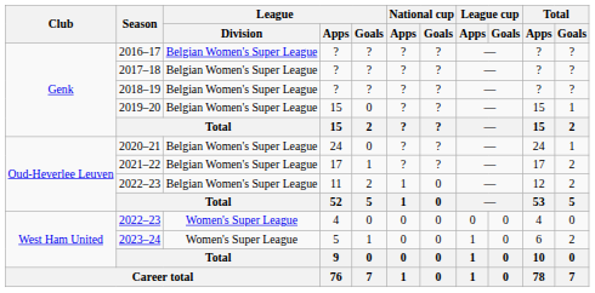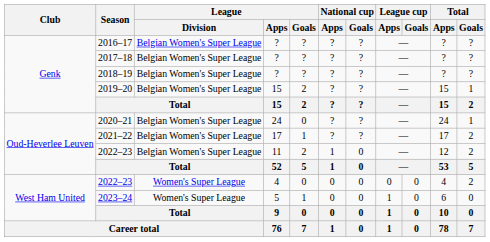 <table class="wikitable" style="text-align:center">
 <tr>
 <th rowspan="2">Club</th>
 <th rowspan="2">Season</th>
 <th colspan="3">League</th>
 <th colspan="2">National cup</th>
 <th colspan="2">League cup</th>
 <th colspan="2">Total</th>
 </tr>
 <tr>
 <th>Division</th>
 <th>Apps</th>
 <th>Goals</th>
 <th>Apps</th>
 <th>Goals</th>
 <th>Apps</th>
 <th>Goals</th>
 <th>Apps</th>
 <th>Goals</th>
 </tr>
 <tr>
 <td rowspan="5"><a href='#'>Genk</a></td>
 <td>2016–17</td>
 <td><a href='#'>Belgian Women's Super League</a></td>
 <td>?</td>
 <td>?</td>
 <td>?</td>
 <td>?</td>
 <td colspan="2">—</td>
 <td>?</td>
 <td>?</td>
 </tr>
 <tr>
 <td>2017–18</td>
 <td>Belgian Women's Super League</td>
 <td>?</td>
 <td>?</td>
 <td>?</td>
 <td>?</td>
 <td colspan="2">—</td>
 <td>?</td>
 <td>?</td>
 </tr>
 <tr>
 <td>2018–19</td>
 <td>Belgian Women's Super League</td>
 <td>?</td>
 <td>?</td>
 <td>?</td>
 <td>?</td>
 <td colspan="2">—</td>
 <td>?</td>
 <td>?</td>
 </tr>
 <tr>
 <td>2019–20</td>
 <td>Belgian Women's Super League</td>
 <td>15</td>
-<td>0</td>
+<td>2</td>
 <td>?</td>
 <td>?</td>
 <td colspan="2">—</td>
 <td>15</td>
 <td>1</td>
 </tr>
 <tr>
 <th colspan="2">Total</th>
 <th>15</th>
 <th>2</th>
 <th>?</th>
 <th>?</th>
 <th colspan="2">—</th>
 <th>15</th>
 <th>2</th>
 </tr>
 <tr>
 <td rowspan="4"><a href='#'>Oud-Heverlee Leuven</a></td>
 <td>2020–21</td>
 <td>Belgian Women's Super League</td>
 <td>24</td>
 <td>0</td>
 <td>?</td>
 <td>?</td>
 <td colspan="2">—</td>
 <td>24</td>
 <td>1</td>
 </tr>
 <tr>
 <td>2021–22</td>
 <td>Belgian Women's Super League</td>
 <td>17</td>
 <td>1</td>
 <td>?</td>
 <td>?</td>
 <td colspan="2">—</td>
 <td>17</td>
 <td>2</td>
 </tr>
 <tr>
 <td>2022–23</td>
 <td>Belgian Women's Super League</td>
 <td>11</td>
 <td>2</td>
 <td>1</td>
 <td>0</td>
 <td colspan="2">—</td>
 <td>12</td>
 <td>2</td>
 </tr>
 <tr>
 <th colspan="2">Total</th>
 <th>52</th>
 <th>5</th>
 <th>1</th>
 <th>0</th>
 <th colspan="2">—</th>
 <th>53</th>
 <th>5</th>
 </tr>
 <tr>
 <td rowspan="3"><a href='#'>West Ham United</a></td>
 <td><a href='#'>2022–23</a></td>
 <td><a href='#'>Women's Super League</a></td>
 <td>4</td>
 <td>0</td>
 <td>0</td>
 <td>0</td>
 <td>0</td>
 <td>0</td>
 <td>4</td>
-<td>0</td>
+<td>2</td>
 </tr>
 <tr>
 <td><a href='#'>2023–24</a></td>
 <td>Women's Super League</td>
 <td>5</td>
 <td>1</td>
 <td>0</td>
 <td>0</td>
 <td>1</td>
 <td>0</td>
 <td>6</td>
-<td>2</td>
+<td>0</td>
 </tr>
 <tr>
 <th colspan="2">Total</th>
 <th>9</th>
 <th>0</th>
 <th>0</th>
 <th>0</th>
 <th>1</th>
 <th>0</th>
 <th>10</th>
 <th>0</th>
 </tr>
 <tr>
 <th colspan="3">Career total</th>
 <th>76</th>
 <th>7</th>
 <th>1</th>
 <th>0</th>
 <th>1</th>
 <th>0</th>
 <th>78</th>
 <th>7</th>
 </tr>
 </table>
